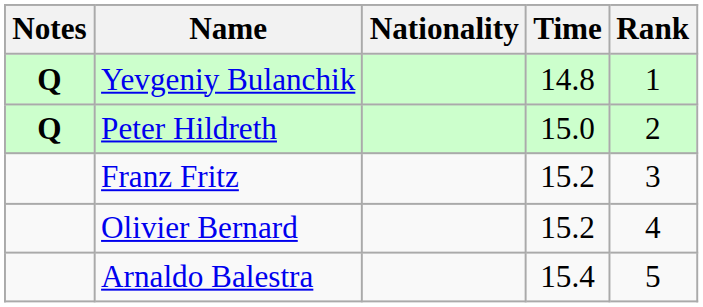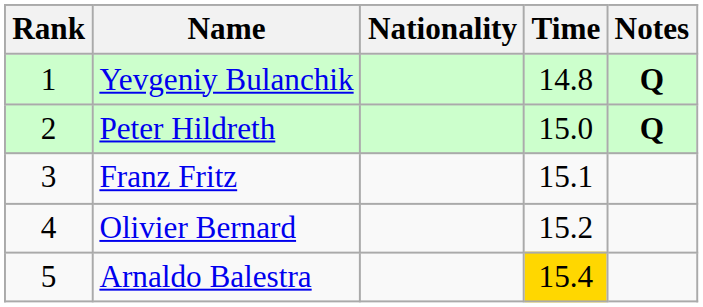 <table class="wikitable sortable" style="text-align:center">
 <tr>
-<th>Notes</th>
+<th>Rank</th>
 <th>Name</th>
 <th>Nationality</th>
 <th>Time</th>
-<th>Rank</th>
+<th>Notes</th>
 </tr>
 <tr bgcolor=ccffcc>
-<td><strong>Q</strong></td>
+<td>1</td>
 <td align=left><a href='#'>Yevgeniy Bulanchik</a></td>
 <td align=left></td>
 <td>14.8</td>
-<td>1</td>
+<td><strong>Q</strong></td>
 </tr>
 <tr bgcolor=ccffcc>
-<td><strong>Q</strong></td>
+<td>2</td>
 <td align=left><a href='#'>Peter Hildreth</a></td>
 <td align=left></td>
 <td>15.0</td>
-<td>2</td>
+<td><strong>Q</strong></td>
 </tr>
 <tr>
-<td></td>
+<td>3</td>
 <td align=left><a href='#'>Franz Fritz</a></td>
 <td align=left></td>
-<td>15.2</td>
-<td>3</td>
+<td>15.1</td>
+<td></td>
 </tr>
 <tr>
-<td></td>
+<td>4</td>
 <td align=left><a href='#'>Olivier Bernard</a></td>
 <td align=left></td>
 <td>15.2</td>
-<td>4</td>
+<td></td>
 </tr>
 <tr>
-<td></td>
+<td>5</td>
 <td align=left><a href='#'>Arnaldo Balestra</a></td>
 <td align=left></td>
-<td>15.4</td>
-<td>5</td>
+<td style="background: gold;">15.4</td>
+<td></td>
 </tr>
 </table>
